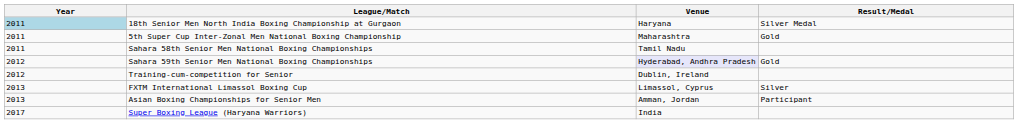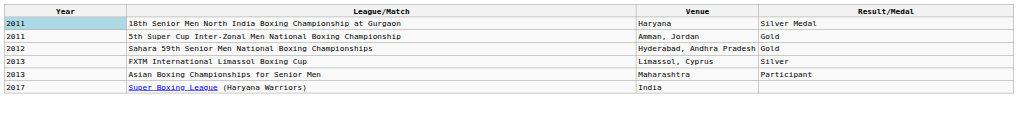 <table class="wikitable plainrowheaders">
 <tr>
 <th width="12%">Year</th>
 <th width="50%">League/Match</th>
 <th width="12%">Venue</th>
 <th width="25%">Result/Medal</th>
 </tr>
 <tr>
 <td style="background: lightblue;">2011</td>
 <td>18th Senior Men North India Boxing Championship at Gurgaon</td>
 <td>Haryana</td>
 <td>Silver Medal</td>
 </tr>
 <tr>
 <td>2011</td>
 <td>5th Super Cup Inter-Zonal Men National Boxing Championship</td>
-<td>Maharashtra</td>
+<td>Amman, Jordan</td>
 <td>Gold</td>
-</tr>
-<tr>
-<td>2011</td>
-<td>Sahara 58th Senior Men National Boxing Championships</td>
-<td>Tamil Nadu</td>
-<td></td>
 </tr>
 <tr>
 <td>2012</td>
 <td>Sahara 59th Senior Men National Boxing Championships</td>
-<td style="background: lavender;">Hyderabad, Andhra Pradesh</td>
+<td>Hyderabad, Andhra Pradesh</td>
 <td>Gold</td>
-</tr>
-<tr>
-<td>2012</td>
-<td>Training-cum-competition for Senior</td>
-<td>Dublin, Ireland</td>
-<td></td>
 </tr>
 <tr>
 <td>2013</td>
 <td>FXTM International Limassol Boxing Cup</td>
 <td>Limassol, Cyprus</td>
 <td>Silver</td>
 </tr>
 <tr>
 <td>2013</td>
 <td>Asian Boxing Championships for Senior Men</td>
-<td>Amman, Jordan</td>
+<td>Maharashtra</td>
 <td>Participant</td>
 </tr>
 <tr>
 <td>2017</td>
 <td><a href='#'>Super Boxing League</a> (Haryana Warriors)</td>
 <td>India</td>
 <td></td>
 </tr>
 </table>
